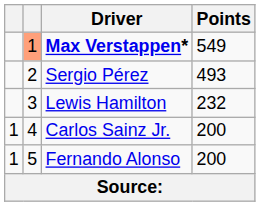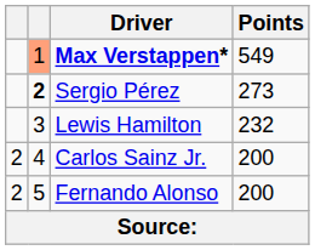 <table class="wikitable" style="font-size: 85%;">
 <tr>
 <th scope="col"></th>
 <th scope="col"></th>
 <th scope="col">Driver</th>
 <th scope="col">Points</th>
 </tr>
 <tr>
 <td align="left"></td>
 <td align="center" style="background: lightsalmon;">1</td>
 <td> <strong><a href='#'>Max Verstappen</a>*</strong></td>
 <td align="left">549</td>
 </tr>
 <tr>
 <td align="left"></td>
-<td align="center">2</td>
+<td align="center"><strong>2</strong></td>
 <td> <a href='#'>Sergio Pérez</a></td>
-<td align="left">493</td>
+<td align="left">273</td>
 </tr>
 <tr>
 <td align="left"></td>
 <td align="center">3</td>
 <td> <a href='#'>Lewis Hamilton</a></td>
 <td align="left">232</td>
 </tr>
 <tr>
-<td align="left"> 1</td>
+<td align="left"> 2</td>
 <td align="center">4</td>
 <td> <a href='#'>Carlos Sainz Jr.</a></td>
 <td align="left">200</td>
 </tr>
 <tr>
-<td align="left"> 1</td>
+<td align="left"> 2</td>
 <td align="center">5</td>
 <td> <a href='#'>Fernando Alonso</a></td>
 <td align="left">200</td>
 </tr>
 <tr>
 <th colspan=4>Source:</th>
 </tr>
 </table>
